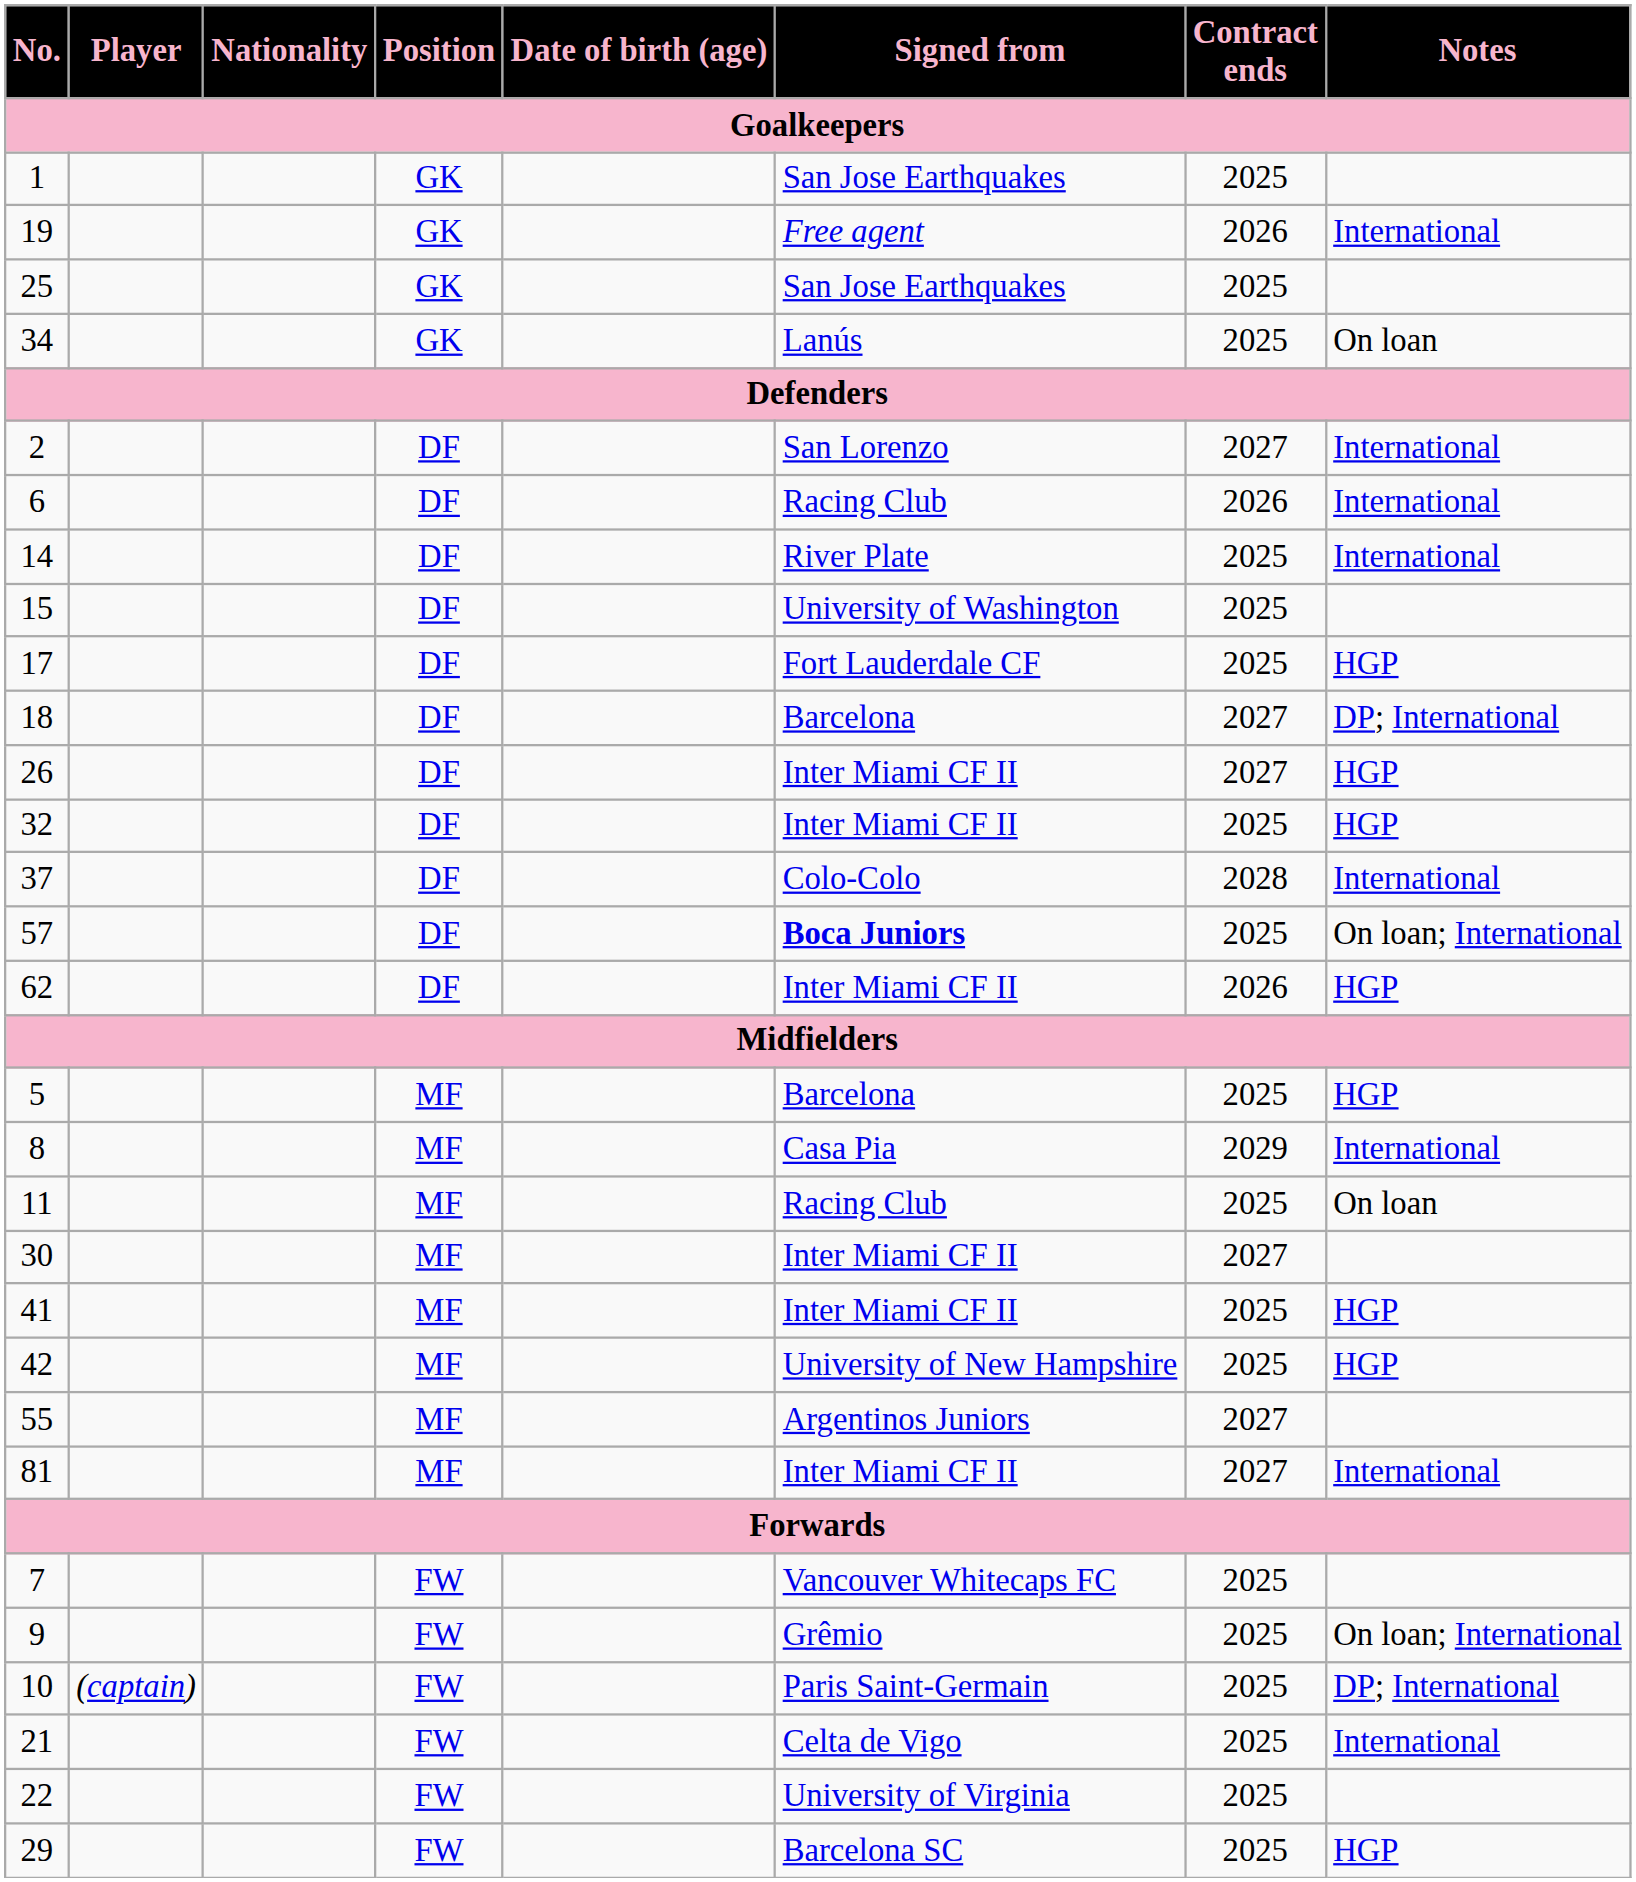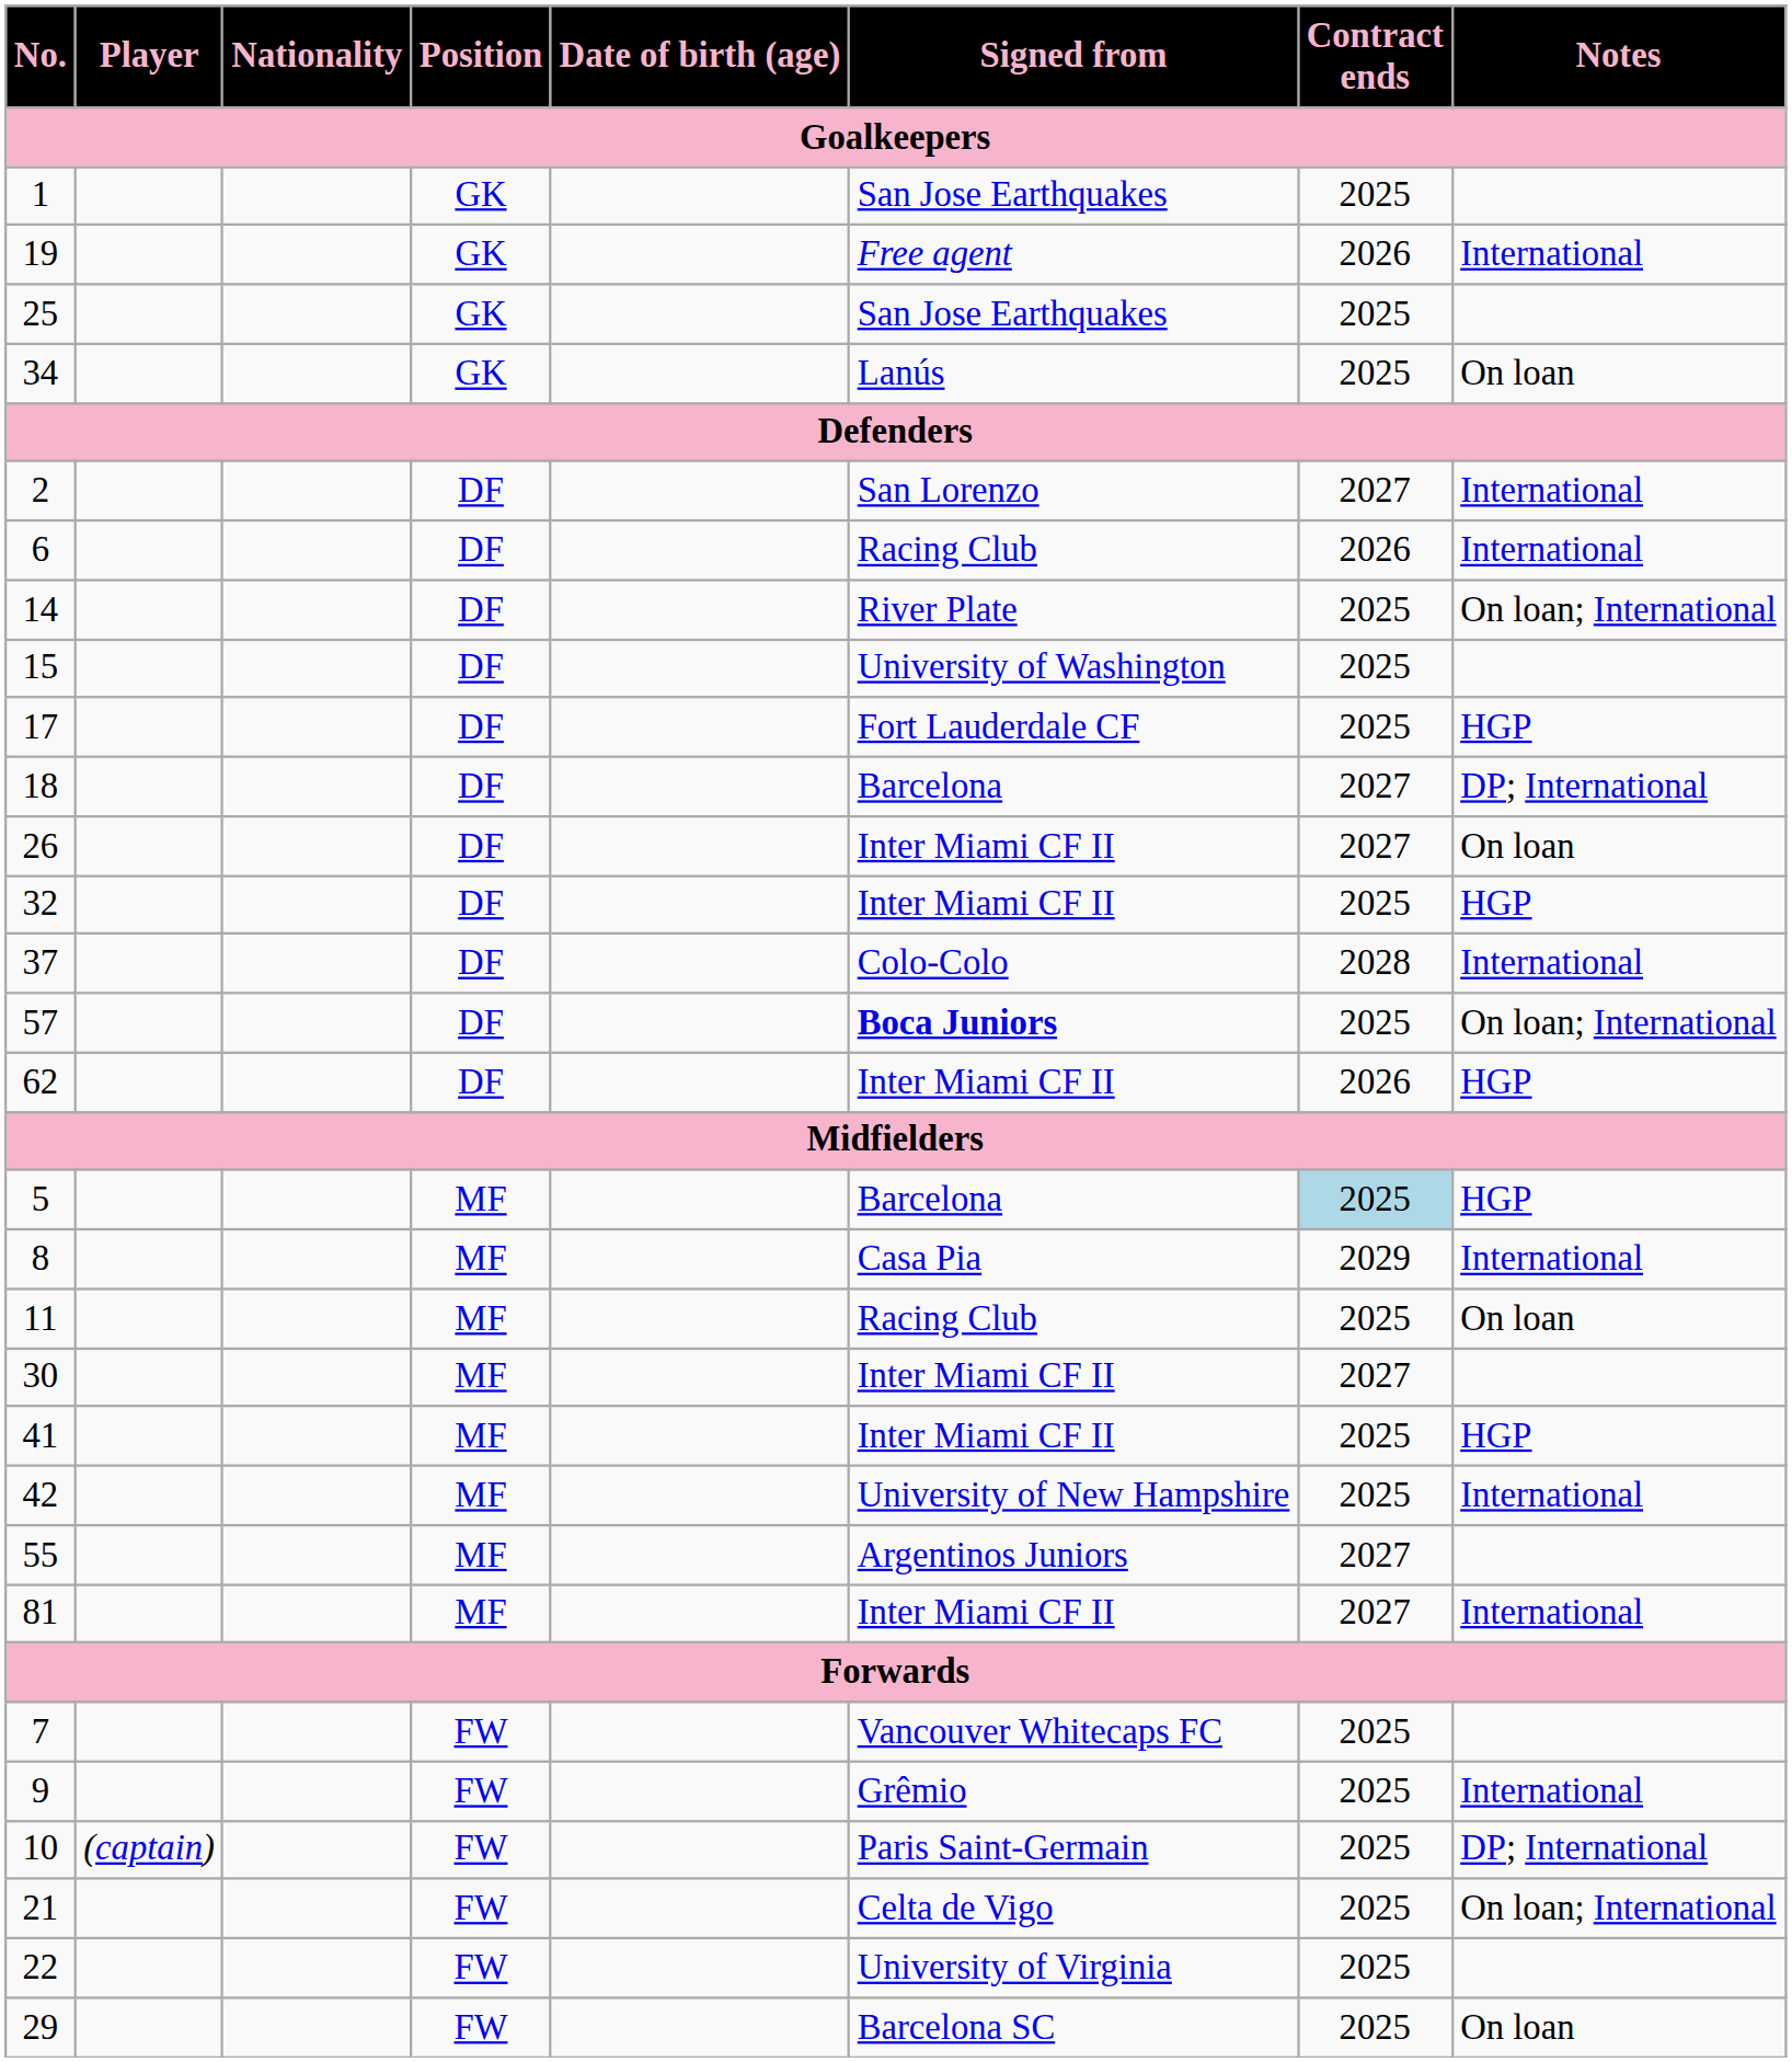 <table class="wikitable sortable" style="text-align:center; font-size:90%;">
 <tr>
 <th style="background:#000000; color:#F7B5CD; text-align:center;">No.</th>
 <th style="background:#000000; color:#F7B5CD; text-align:center;">Player</th>
 <th style="background:#000000; color:#F7B5CD; text-align:center;">Nationality</th>
 <th style="background:#000000; color:#F7B5CD; text-align:center;">Position</th>
 <th style="background:#000000; color:#F7B5CD; text-align:center;">Date of birth (age)</th>
 <th style="background:#000000; color:#F7B5CD; text-align:center;">Signed from</th>
 <th style="background:#000000; color:#F7B5CD; text-align:center;">Contract<br>ends</th>
 <th style="background:#000000; color:#F7B5CD; text-align:center;">Notes</th>
 </tr>
 <tr class="sortbottom">
 <td colspan="9" style="background:#F7B5CD; color:#000000; text-align:center"><strong>Goalkeepers</strong></td>
 </tr>
 <tr>
 <td>1</td>
 <td align="left"></td>
 <td align="left"></td>
 <td><a href='#'>GK</a></td>
 <td></td>
 <td style="text-align:left"> <a href='#'>San Jose Earthquakes</a></td>
 <td>2025</td>
 <td></td>
 </tr>
 <tr>
 <td>19</td>
 <td align="left"></td>
 <td align="left"></td>
 <td><a href='#'>GK</a></td>
 <td></td>
 <td style="text-align:left"><em><a href='#'>Free agent</a></em></td>
 <td>2026</td>
 <td align="left"><a href='#'>International</a></td>
 </tr>
 <tr>
 <td>25</td>
 <td align="left"></td>
 <td align="left"></td>
 <td><a href='#'>GK</a></td>
 <td></td>
 <td style="text-align:left"> <a href='#'>San Jose Earthquakes</a></td>
 <td>2025</td>
 <td align="left"></td>
 </tr>
 <tr>
 <td>34</td>
 <td align="left"></td>
 <td align="left"></td>
 <td><a href='#'>GK</a></td>
 <td></td>
 <td style="text-align:left"> <a href='#'>Lanús</a></td>
 <td>2025</td>
 <td align="left">On loan</td>
 </tr>
 <tr class="sortbottom">
 <td colspan="9" style="background:#F7B5CD; color:#000000; text-align:center"><strong>Defenders</strong></td>
 </tr>
 <tr>
 <td>2</td>
 <td align="left"></td>
 <td align="left"></td>
 <td><a href='#'>DF</a></td>
 <td></td>
 <td style="text-align:left"> <a href='#'>San Lorenzo</a></td>
 <td>2027</td>
 <td align="left"><a href='#'>International</a></td>
 </tr>
 <tr>
 <td>6</td>
 <td align="left"></td>
 <td align="left"></td>
 <td><a href='#'>DF</a></td>
 <td></td>
 <td style="text-align:left"> <a href='#'>Racing Club</a></td>
 <td>2026</td>
 <td align="left"><a href='#'>International</a></td>
 </tr>
 <tr>
 <td>14</td>
 <td align="left"></td>
 <td align="left"></td>
 <td><a href='#'>DF</a></td>
 <td></td>
 <td style="text-align:left"> <a href='#'>River Plate</a></td>
 <td>2025</td>
-<td align="left"><a href='#'>International</a></td>
+<td align="left">On loan; <a href='#'>International</a></td>
 </tr>
 <tr>
 <td>15</td>
 <td align="left"></td>
 <td align="left"></td>
 <td><a href='#'>DF</a></td>
 <td></td>
 <td style="text-align:left"> <a href='#'>University of Washington</a></td>
 <td>2025</td>
 <td></td>
 </tr>
 <tr>
 <td>17</td>
 <td align="left"></td>
 <td align="left"></td>
 <td><a href='#'>DF</a></td>
 <td></td>
 <td style="text-align:left"> <a href='#'>Fort Lauderdale CF</a></td>
 <td>2025</td>
 <td align="left"><a href='#'>HGP</a></td>
 </tr>
 <tr>
 <td>18</td>
 <td align="left"></td>
 <td align="left"></td>
 <td><a href='#'>DF</a></td>
 <td></td>
 <td style="text-align:left"> <a href='#'>Barcelona</a></td>
 <td>2027</td>
 <td align="left"><a href='#'>DP</a>; <a href='#'>International</a></td>
 </tr>
 <tr>
 <td>26</td>
 <td align="left"></td>
 <td align="left"></td>
 <td><a href='#'>DF</a></td>
 <td></td>
 <td style="text-align:left"> <a href='#'>Inter Miami CF II</a></td>
 <td>2027</td>
-<td align="left"><a href='#'>HGP</a></td>
+<td align="left">On loan</td>
 </tr>
 <tr>
 <td>32</td>
 <td align="left"></td>
 <td align="left"></td>
 <td><a href='#'>DF</a></td>
 <td></td>
 <td style="text-align:left"> <a href='#'>Inter Miami CF II</a></td>
 <td>2025</td>
 <td align="left"><a href='#'>HGP</a></td>
 </tr>
 <tr>
 <td>37</td>
 <td align="left"></td>
 <td align="left"></td>
 <td><a href='#'>DF</a></td>
 <td></td>
 <td style="text-align:left"> <a href='#'>Colo-Colo</a></td>
 <td>2028</td>
 <td align="left"><a href='#'>International</a></td>
 </tr>
 <tr>
 <td>57</td>
 <td align="left"></td>
 <td align="left"></td>
 <td><a href='#'>DF</a></td>
 <td></td>
 <td style="text-align:left"><strong> <a href='#'>Boca Juniors</a></strong></td>
 <td>2025</td>
 <td align="left">On loan; <a href='#'>International</a></td>
 </tr>
 <tr>
 <td>62</td>
 <td align="left"></td>
 <td align="left"></td>
 <td><a href='#'>DF</a></td>
 <td></td>
 <td style="text-align:left"> <a href='#'>Inter Miami CF II</a></td>
 <td>2026</td>
 <td align="left"><a href='#'>HGP</a></td>
 </tr>
 <tr class="sortbottom">
 <td colspan="9" style="background:#F7B5CD; color:#000000; text-align:center"><strong>Midfielders</strong></td>
 </tr>
 <tr>
 <td>5</td>
 <td align="left"></td>
 <td align="left"></td>
 <td><a href='#'>MF</a></td>
 <td></td>
 <td style="text-align:left"> <a href='#'>Barcelona</a></td>
-<td>2025</td>
+<td style="background: lightblue;">2025</td>
 <td align="left"><a href='#'>HGP</a></td>
 </tr>
 <tr>
 <td>8</td>
 <td align="left"></td>
 <td align="left"></td>
 <td><a href='#'>MF</a></td>
 <td></td>
 <td style="text-align:left"> <a href='#'>Casa Pia</a></td>
 <td>2029</td>
 <td align="left"><a href='#'>International</a></td>
 </tr>
 <tr>
 <td>11</td>
 <td align="left"></td>
 <td align="left"></td>
 <td><a href='#'>MF</a></td>
 <td></td>
 <td style="text-align:left"> <a href='#'>Racing Club</a></td>
 <td>2025</td>
 <td align="left">On loan</td>
 </tr>
 <tr>
 <td>30</td>
 <td align="left"></td>
 <td align="left"></td>
 <td><a href='#'>MF</a></td>
 <td></td>
 <td style="text-align:left"> <a href='#'>Inter Miami CF II</a></td>
 <td>2027</td>
 <td></td>
 </tr>
 <tr>
 <td>41</td>
 <td align="left"></td>
 <td align="left"></td>
 <td><a href='#'>MF</a></td>
 <td></td>
 <td style="text-align:left"> <a href='#'>Inter Miami CF II</a></td>
 <td>2025</td>
 <td align="left"><a href='#'>HGP</a></td>
 </tr>
 <tr>
 <td>42</td>
 <td align="left"></td>
 <td align="left"></td>
 <td><a href='#'>MF</a></td>
 <td></td>
 <td style="text-align:left"> <a href='#'>University of New Hampshire</a></td>
 <td>2025</td>
-<td align="left"><a href='#'>HGP</a></td>
+<td align="left"><a href='#'>International</a></td>
 </tr>
 <tr>
 <td>55</td>
 <td align="left"></td>
 <td align="left"></td>
 <td><a href='#'>MF</a></td>
 <td></td>
 <td style="text-align:left"> <a href='#'>Argentinos Juniors</a></td>
 <td>2027</td>
 <td></td>
 </tr>
 <tr>
 <td>81</td>
 <td align="left"></td>
 <td align="left"></td>
 <td><a href='#'>MF</a></td>
 <td></td>
 <td style="text-align:left"> <a href='#'>Inter Miami CF II</a></td>
 <td>2027</td>
 <td align="left"><a href='#'>International</a></td>
 </tr>
 <tr class="sortbottom">
 <td colspan="9" style="background:#F7B5CD; color:#000000; text-align:center"><strong>Forwards</strong></td>
 </tr>
 <tr>
 <td>7</td>
 <td align="left"></td>
 <td align="left"></td>
 <td><a href='#'>FW</a></td>
 <td></td>
 <td style="text-align:left"> <a href='#'>Vancouver Whitecaps FC</a></td>
 <td>2025</td>
 <td></td>
 </tr>
 <tr>
 <td>9</td>
 <td align="left"></td>
 <td align="left"></td>
 <td><a href='#'>FW</a></td>
 <td></td>
 <td style="text-align:left"> <a href='#'>Grêmio</a></td>
 <td>2025</td>
-<td align="left">On loan; <a href='#'>International</a></td>
+<td align="left"><a href='#'>International</a></td>
 </tr>
 <tr>
 <td>10</td>
 <td align="left"> <em>(<a href='#'>captain</a>)</em></td>
 <td align="left"></td>
 <td><a href='#'>FW</a></td>
 <td></td>
 <td style="text-align:left"> <a href='#'>Paris Saint-Germain</a></td>
 <td>2025</td>
 <td align="left"><a href='#'>DP</a>; <a href='#'>International</a></td>
 </tr>
 <tr>
 <td>21</td>
 <td align="left"></td>
 <td align="left"></td>
 <td><a href='#'>FW</a></td>
 <td></td>
 <td style="text-align:left"> <a href='#'>Celta de Vigo</a></td>
 <td>2025</td>
-<td align="left"><a href='#'>International</a></td>
+<td align="left">On loan; <a href='#'>International</a></td>
 </tr>
 <tr>
 <td>22</td>
 <td align="left"></td>
 <td align="left"></td>
 <td><a href='#'>FW</a></td>
 <td></td>
 <td style="text-align:left"> <a href='#'>University of Virginia</a></td>
 <td>2025</td>
 <td></td>
 </tr>
 <tr>
 <td>29</td>
 <td align="left"></td>
 <td align="left"></td>
 <td><a href='#'>FW</a></td>
 <td></td>
 <td style="text-align:left"> <a href='#'>Barcelona SC</a></td>
 <td>2025</td>
-<td align="left"><a href='#'>HGP</a></td>
+<td align="left">On loan</td>
 </tr>
 </table>
